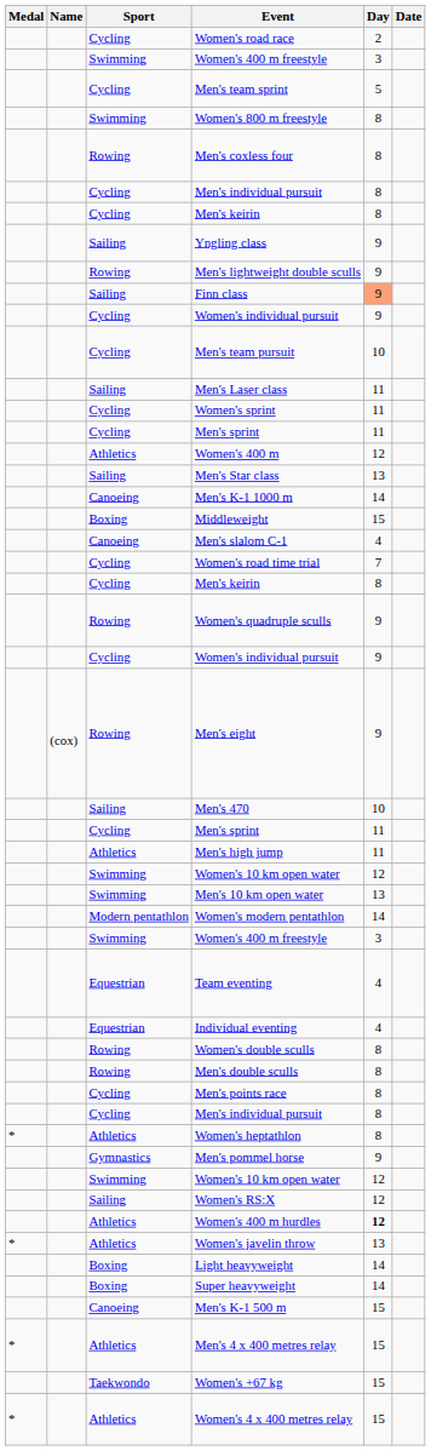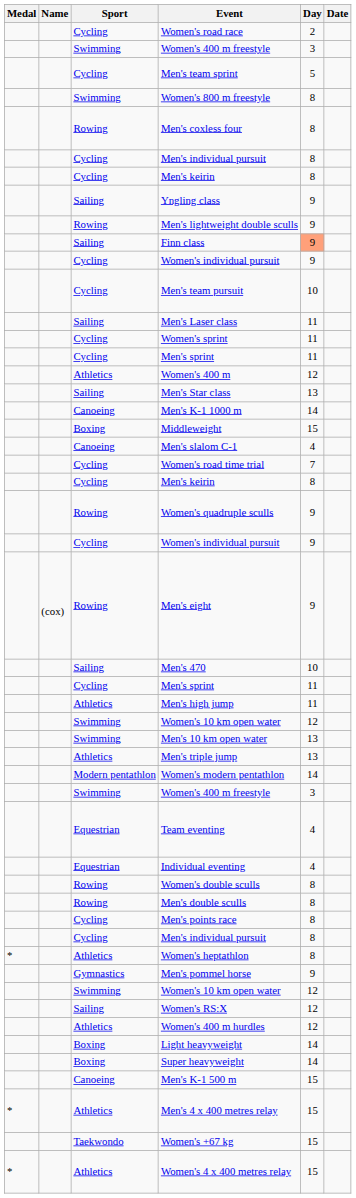 <table class="wikitable sortable" style="font-size:90%">
 <tr>
 <th>Medal</th>
 <th>Name</th>
 <th>Sport</th>
 <th>Event</th>
 <th>Day</th>
 <th>Date</th>
 </tr>
 <tr>
 <td></td>
 <td></td>
 <td><a href='#'>Cycling</a></td>
 <td><a href='#'>Women's road race</a></td>
 <td align="center">2</td>
 <td></td>
 </tr>
 <tr>
 <td></td>
 <td></td>
 <td><a href='#'>Swimming</a></td>
 <td><a href='#'>Women's 400 m freestyle</a></td>
 <td align="center">3</td>
 <td></td>
 </tr>
 <tr>
 <td></td>
 <td><br><br></td>
 <td><a href='#'>Cycling</a></td>
 <td><a href='#'>Men's team sprint</a></td>
 <td align="center">5</td>
 <td></td>
 </tr>
 <tr>
 <td></td>
 <td></td>
 <td><a href='#'>Swimming</a></td>
 <td><a href='#'>Women's 800 m freestyle</a></td>
 <td align="center">8</td>
 <td></td>
 </tr>
 <tr>
 <td></td>
 <td><br><br><br> </td>
 <td><a href='#'>Rowing</a></td>
 <td><a href='#'>Men's coxless four</a></td>
 <td align="center">8</td>
 <td></td>
 </tr>
 <tr>
 <td></td>
 <td></td>
 <td><a href='#'>Cycling</a></td>
 <td><a href='#'>Men's individual pursuit</a></td>
 <td align="center">8</td>
 <td></td>
 </tr>
 <tr>
 <td></td>
 <td></td>
 <td><a href='#'>Cycling</a></td>
 <td><a href='#'>Men's keirin</a></td>
 <td align="center">8</td>
 <td></td>
 </tr>
 <tr>
 <td></td>
 <td><br><br></td>
 <td><a href='#'>Sailing</a></td>
 <td><a href='#'>Yngling class</a></td>
 <td align="center">9</td>
 <td></td>
 </tr>
 <tr>
 <td></td>
 <td><br></td>
 <td><a href='#'>Rowing</a></td>
 <td><a href='#'>Men's lightweight double sculls</a></td>
 <td align="center">9</td>
 <td></td>
 </tr>
 <tr>
 <td></td>
 <td></td>
 <td><a href='#'>Sailing</a></td>
 <td><a href='#'>Finn class</a></td>
 <td align="center" style="background: lightsalmon;">9</td>
 <td></td>
 </tr>
 <tr>
 <td></td>
 <td></td>
 <td><a href='#'>Cycling</a></td>
 <td><a href='#'>Women's individual pursuit</a></td>
 <td align="center">9</td>
 <td></td>
 </tr>
 <tr>
 <td></td>
 <td><br><br><br></td>
 <td><a href='#'>Cycling</a></td>
 <td><a href='#'>Men's team pursuit</a></td>
 <td align="center">10</td>
 <td></td>
 </tr>
 <tr>
 <td></td>
 <td></td>
 <td><a href='#'>Sailing</a></td>
 <td><a href='#'>Men's Laser class</a></td>
 <td align="center">11</td>
 <td></td>
 </tr>
 <tr>
 <td></td>
 <td></td>
 <td><a href='#'>Cycling</a></td>
 <td><a href='#'>Women's sprint</a></td>
 <td align="center">11</td>
 <td></td>
 </tr>
 <tr>
 <td></td>
 <td></td>
 <td><a href='#'>Cycling</a></td>
 <td><a href='#'>Men's sprint</a></td>
 <td align="center">11</td>
 <td></td>
 </tr>
 <tr>
 <td></td>
 <td></td>
 <td><a href='#'>Athletics</a></td>
 <td><a href='#'>Women's 400 m</a></td>
 <td align="center">12</td>
 <td></td>
 </tr>
 <tr>
 <td></td>
 <td><br></td>
 <td><a href='#'>Sailing</a></td>
 <td><a href='#'>Men's Star class</a></td>
 <td align="center">13</td>
 <td></td>
 </tr>
 <tr>
 <td></td>
 <td></td>
 <td><a href='#'>Canoeing</a></td>
 <td><a href='#'>Men's K-1 1000 m</a></td>
 <td align="center">14</td>
 <td></td>
 </tr>
 <tr>
 <td></td>
 <td></td>
 <td><a href='#'>Boxing</a></td>
 <td><a href='#'>Middleweight</a></td>
 <td align="center">15</td>
 <td></td>
 </tr>
 <tr>
 <td></td>
 <td></td>
 <td><a href='#'>Canoeing</a></td>
 <td><a href='#'>Men's slalom C-1</a></td>
 <td align="center">4</td>
 <td></td>
 </tr>
 <tr>
 <td></td>
 <td></td>
 <td><a href='#'>Cycling</a></td>
 <td><a href='#'>Women's road time trial</a></td>
 <td align="center">7</td>
 <td></td>
 </tr>
 <tr>
 <td></td>
 <td></td>
 <td><a href='#'>Cycling</a></td>
 <td><a href='#'>Men's keirin</a></td>
 <td align="center">8</td>
 <td></td>
 </tr>
 <tr>
 <td></td>
 <td><br><br><br></td>
 <td><a href='#'>Rowing</a></td>
 <td><a href='#'>Women's quadruple sculls</a></td>
 <td align="center">9</td>
 <td></td>
 </tr>
 <tr>
 <td></td>
 <td></td>
 <td><a href='#'>Cycling</a></td>
 <td><a href='#'>Women's individual pursuit</a></td>
 <td align="center">9</td>
 <td></td>
 </tr>
 <tr>
 <td></td>
 <td><br><br><br><br> (cox)<br><br><br><br></td>
 <td><a href='#'>Rowing</a></td>
 <td><a href='#'>Men's eight</a></td>
 <td align="center">9</td>
 <td></td>
 </tr>
 <tr>
 <td></td>
 <td><br></td>
 <td><a href='#'>Sailing</a></td>
 <td><a href='#'>Men's 470</a></td>
 <td align="center">10</td>
 <td></td>
 </tr>
 <tr>
 <td></td>
 <td></td>
 <td><a href='#'>Cycling</a></td>
 <td><a href='#'>Men's sprint</a></td>
 <td align="center">11</td>
 <td></td>
 </tr>
 <tr>
 <td></td>
 <td></td>
 <td><a href='#'>Athletics</a></td>
 <td><a href='#'>Men's high jump</a></td>
 <td align="center">11</td>
 <td></td>
 </tr>
 <tr>
 <td></td>
 <td></td>
 <td><a href='#'>Swimming</a></td>
 <td><a href='#'>Women's 10 km open water</a></td>
 <td align="center">12</td>
 <td></td>
 </tr>
 <tr>
 <td></td>
 <td></td>
 <td><a href='#'>Swimming</a></td>
 <td><a href='#'>Men's 10 km open water</a></td>
 <td align="center">13</td>
 <td></td>
 </tr>
 <tr>
 <td></td>
 <td></td>
+<td><a href='#'>Athletics</a></td>
+<td><a href='#'>Men's triple jump</a></td>
+<td align="center">13</td>
+<td></td>
+</tr>
+<tr>
+<td></td>
+<td></td>
 <td><a href='#'>Modern pentathlon</a></td>
 <td><a href='#'>Women's modern pentathlon</a></td>
 <td align="center">14</td>
 <td></td>
 </tr>
 <tr>
 <td></td>
 <td></td>
 <td><a href='#'>Swimming</a></td>
 <td><a href='#'>Women's 400 m freestyle</a></td>
 <td align="center">3</td>
 <td></td>
 </tr>
 <tr>
 <td></td>
 <td><br><br><br><br> </td>
 <td><a href='#'>Equestrian</a></td>
 <td><a href='#'>Team eventing</a></td>
 <td align="center">4</td>
 <td></td>
 </tr>
 <tr>
 <td></td>
 <td></td>
 <td><a href='#'>Equestrian</a></td>
 <td><a href='#'>Individual eventing</a></td>
 <td align="center">4</td>
 <td></td>
 </tr>
 <tr>
 <td></td>
 <td><br> </td>
 <td><a href='#'>Rowing</a></td>
 <td><a href='#'>Women's double sculls</a></td>
 <td align="center">8</td>
 <td></td>
 </tr>
 <tr>
 <td></td>
 <td><br></td>
 <td><a href='#'>Rowing</a></td>
 <td><a href='#'>Men's double sculls</a></td>
 <td align="center">8</td>
 <td></td>
 </tr>
 <tr>
 <td></td>
 <td></td>
 <td><a href='#'>Cycling</a></td>
 <td><a href='#'>Men's points race</a></td>
 <td align="center">8</td>
 <td></td>
 </tr>
 <tr>
 <td></td>
 <td></td>
 <td><a href='#'>Cycling</a></td>
 <td><a href='#'>Men's individual pursuit</a></td>
 <td align="center">8</td>
 <td></td>
 </tr>
 <tr>
 <td>*</td>
 <td></td>
 <td><a href='#'>Athletics</a></td>
 <td><a href='#'>Women's heptathlon</a></td>
 <td align="center">8</td>
 <td></td>
 </tr>
 <tr>
 <td></td>
 <td></td>
 <td><a href='#'>Gymnastics</a></td>
 <td><a href='#'>Men's pommel horse</a></td>
 <td align="center">9</td>
 <td></td>
 </tr>
 <tr>
 <td></td>
 <td></td>
 <td><a href='#'>Swimming</a></td>
 <td><a href='#'>Women's 10 km open water</a></td>
 <td align="center">12</td>
 <td></td>
 </tr>
 <tr>
 <td></td>
 <td></td>
 <td><a href='#'>Sailing</a></td>
 <td><a href='#'>Women's RS:X</a></td>
 <td align="center">12</td>
 <td></td>
 </tr>
 <tr>
 <td></td>
 <td></td>
 <td><a href='#'>Athletics</a></td>
 <td><a href='#'>Women's 400 m hurdles</a></td>
-<td align="center"><strong>12</strong></td>
-<td></td>
-</tr>
-<tr>
-<td>*</td>
-<td></td>
-<td><a href='#'>Athletics</a></td>
-<td><a href='#'>Women's javelin throw</a></td>
-<td align="center">13</td>
+<td align="center">12</td>
 <td></td>
 </tr>
 <tr>
 <td></td>
 <td></td>
 <td><a href='#'>Boxing</a></td>
 <td><a href='#'>Light heavyweight</a></td>
 <td align="center">14</td>
 <td></td>
 </tr>
 <tr>
 <td></td>
 <td></td>
 <td><a href='#'>Boxing</a></td>
 <td><a href='#'>Super heavyweight</a></td>
 <td align="center">14</td>
 <td></td>
 </tr>
 <tr>
 <td></td>
 <td></td>
 <td><a href='#'>Canoeing</a></td>
 <td><a href='#'>Men's K-1 500 m</a></td>
 <td align="center">15</td>
 <td></td>
 </tr>
 <tr>
 <td>*</td>
 <td><br><br><br></td>
 <td><a href='#'>Athletics</a></td>
 <td><a href='#'>Men's 4 x 400 metres relay</a></td>
 <td align="center">15</td>
 <td></td>
 </tr>
 <tr>
 <td></td>
 <td></td>
 <td><a href='#'>Taekwondo</a></td>
 <td><a href='#'>Women's +67 kg</a></td>
 <td align="center">15</td>
 <td></td>
 </tr>
 <tr>
 <td>*</td>
 <td><br><br><br></td>
 <td><a href='#'>Athletics</a></td>
 <td><a href='#'>Women's 4 x 400 metres relay</a></td>
 <td align="center">15</td>
 <td></td>
 </tr>
 </table>
